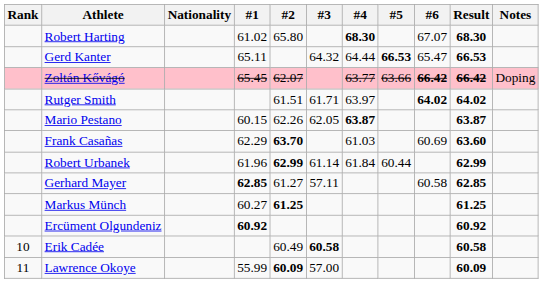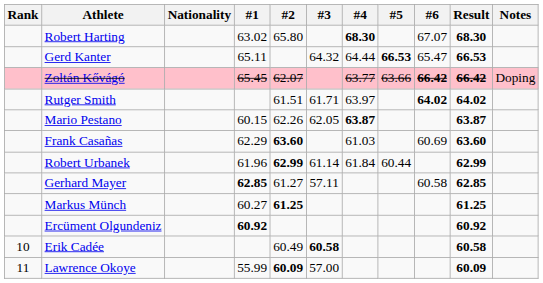 <table class="wikitable sortable" style="text-align:center">
 <tr>
 <th>Rank</th>
 <th>Athlete</th>
 <th>Nationality</th>
 <th>#1</th>
 <th>#2</th>
 <th>#3</th>
 <th>#4</th>
 <th>#5</th>
 <th>#6</th>
 <th>Result</th>
 <th>Notes</th>
 </tr>
 <tr>
 <td></td>
 <td align="left"><a href='#'>Robert Harting</a></td>
 <td align=left></td>
-<td>61.02</td>
+<td>63.02</td>
 <td>65.80</td>
 <td></td>
 <td><strong>68.30</strong></td>
 <td></td>
 <td>67.07</td>
 <td><strong>68.30</strong></td>
 <td></td>
 </tr>
 <tr>
 <td></td>
 <td align="left"><a href='#'>Gerd Kanter</a></td>
 <td align=left></td>
 <td>65.11</td>
 <td></td>
 <td>64.32</td>
 <td>64.44</td>
 <td><strong>66.53</strong></td>
 <td>65.47</td>
 <td><strong>66.53</strong></td>
 <td></td>
 </tr>
 <tr bgcolor=pink>
 <td></td>
 <td align="left"><s><a href='#'>Zoltán Kővágó</a></s></td>
 <td align=left><s></s></td>
 <td><s>65.45 </s></td>
 <td><s>62.07 </s></td>
 <td><s></s></td>
 <td><s>63.77 </s></td>
 <td><s>63.66 </s></td>
 <td><s><strong>66.42</strong>  </s></td>
 <td><s><strong>66.42</strong> </s></td>
 <td>Doping</td>
 </tr>
 <tr>
 <td></td>
 <td align="left"><a href='#'>Rutger Smith</a></td>
 <td align=left></td>
 <td></td>
 <td>61.51</td>
 <td>61.71</td>
 <td>63.97</td>
 <td></td>
 <td><strong>64.02</strong></td>
 <td><strong>64.02</strong></td>
 <td></td>
 </tr>
 <tr>
 <td></td>
 <td align="left"><a href='#'>Mario Pestano</a></td>
 <td align=left></td>
 <td>60.15</td>
 <td>62.26</td>
 <td>62.05</td>
 <td><strong>63.87</strong></td>
 <td></td>
 <td></td>
 <td><strong>63.87</strong></td>
 <td></td>
 </tr>
 <tr>
 <td></td>
 <td align="left"><a href='#'>Frank Casañas</a></td>
 <td align=left></td>
 <td>62.29</td>
-<td><strong>63.70</strong></td>
+<td><strong>63.60</strong></td>
 <td></td>
 <td>61.03</td>
 <td></td>
 <td>60.69</td>
 <td><strong>63.60</strong></td>
 <td></td>
 </tr>
 <tr>
 <td></td>
 <td align="left"><a href='#'>Robert Urbanek</a></td>
 <td align=left></td>
 <td>61.96</td>
 <td><strong>62.99</strong></td>
 <td>61.14</td>
 <td>61.84</td>
 <td>60.44</td>
 <td></td>
 <td><strong>62.99</strong></td>
 <td></td>
 </tr>
 <tr>
 <td></td>
 <td align="left"><a href='#'>Gerhard Mayer</a></td>
 <td align=left></td>
 <td><strong>62.85</strong></td>
 <td>61.27</td>
 <td>57.11</td>
 <td></td>
 <td></td>
 <td>60.58</td>
 <td><strong>62.85</strong></td>
 <td></td>
 </tr>
 <tr>
 <td></td>
 <td align="left"><a href='#'>Markus Münch</a></td>
 <td align=left></td>
 <td>60.27</td>
 <td><strong>61.25</strong></td>
 <td></td>
 <td></td>
 <td></td>
 <td></td>
 <td><strong>61.25</strong></td>
 <td></td>
 </tr>
 <tr>
 <td></td>
 <td align="left"><a href='#'>Ercüment Olgundeniz</a></td>
 <td align=left></td>
 <td><strong>60.92</strong></td>
 <td></td>
 <td></td>
 <td></td>
 <td></td>
 <td></td>
 <td><strong>60.92</strong></td>
 <td></td>
 </tr>
 <tr>
 <td>10</td>
 <td align="left"><a href='#'>Erik Cadée</a></td>
 <td align=left></td>
 <td></td>
 <td>60.49</td>
 <td><strong>60.58</strong></td>
 <td></td>
 <td></td>
 <td></td>
 <td><strong>60.58</strong></td>
 <td></td>
 </tr>
 <tr>
 <td>11</td>
 <td align="left"><a href='#'>Lawrence Okoye</a></td>
 <td align=left></td>
 <td>55.99</td>
 <td><strong>60.09</strong></td>
 <td>57.00</td>
 <td></td>
 <td></td>
 <td></td>
 <td><strong>60.09</strong></td>
 <td></td>
 </tr>
 </table>
